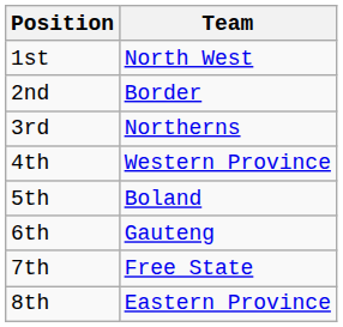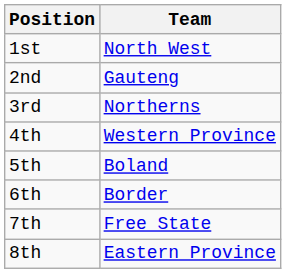 <table class="wikitable">
 <tr>
 <th>Position</th>
 <th>Team</th>
 </tr>
 <tr>
 <td>1st</td>
 <td><a href='#'>North West</a></td>
 </tr>
 <tr>
 <td>2nd</td>
-<td><a href='#'>Border</a></td>
+<td><a href='#'>Gauteng</a></td>
 </tr>
 <tr>
 <td>3rd</td>
 <td><a href='#'>Northerns</a></td>
 </tr>
 <tr>
 <td>4th</td>
 <td><a href='#'>Western Province</a></td>
 </tr>
 <tr>
 <td>5th</td>
 <td><a href='#'>Boland</a></td>
 </tr>
 <tr>
 <td>6th</td>
-<td><a href='#'>Gauteng</a></td>
+<td><a href='#'>Border</a></td>
 </tr>
 <tr>
 <td>7th</td>
 <td><a href='#'>Free State</a></td>
 </tr>
 <tr>
 <td>8th</td>
 <td><a href='#'>Eastern Province</a></td>
 </tr>
 </table>
